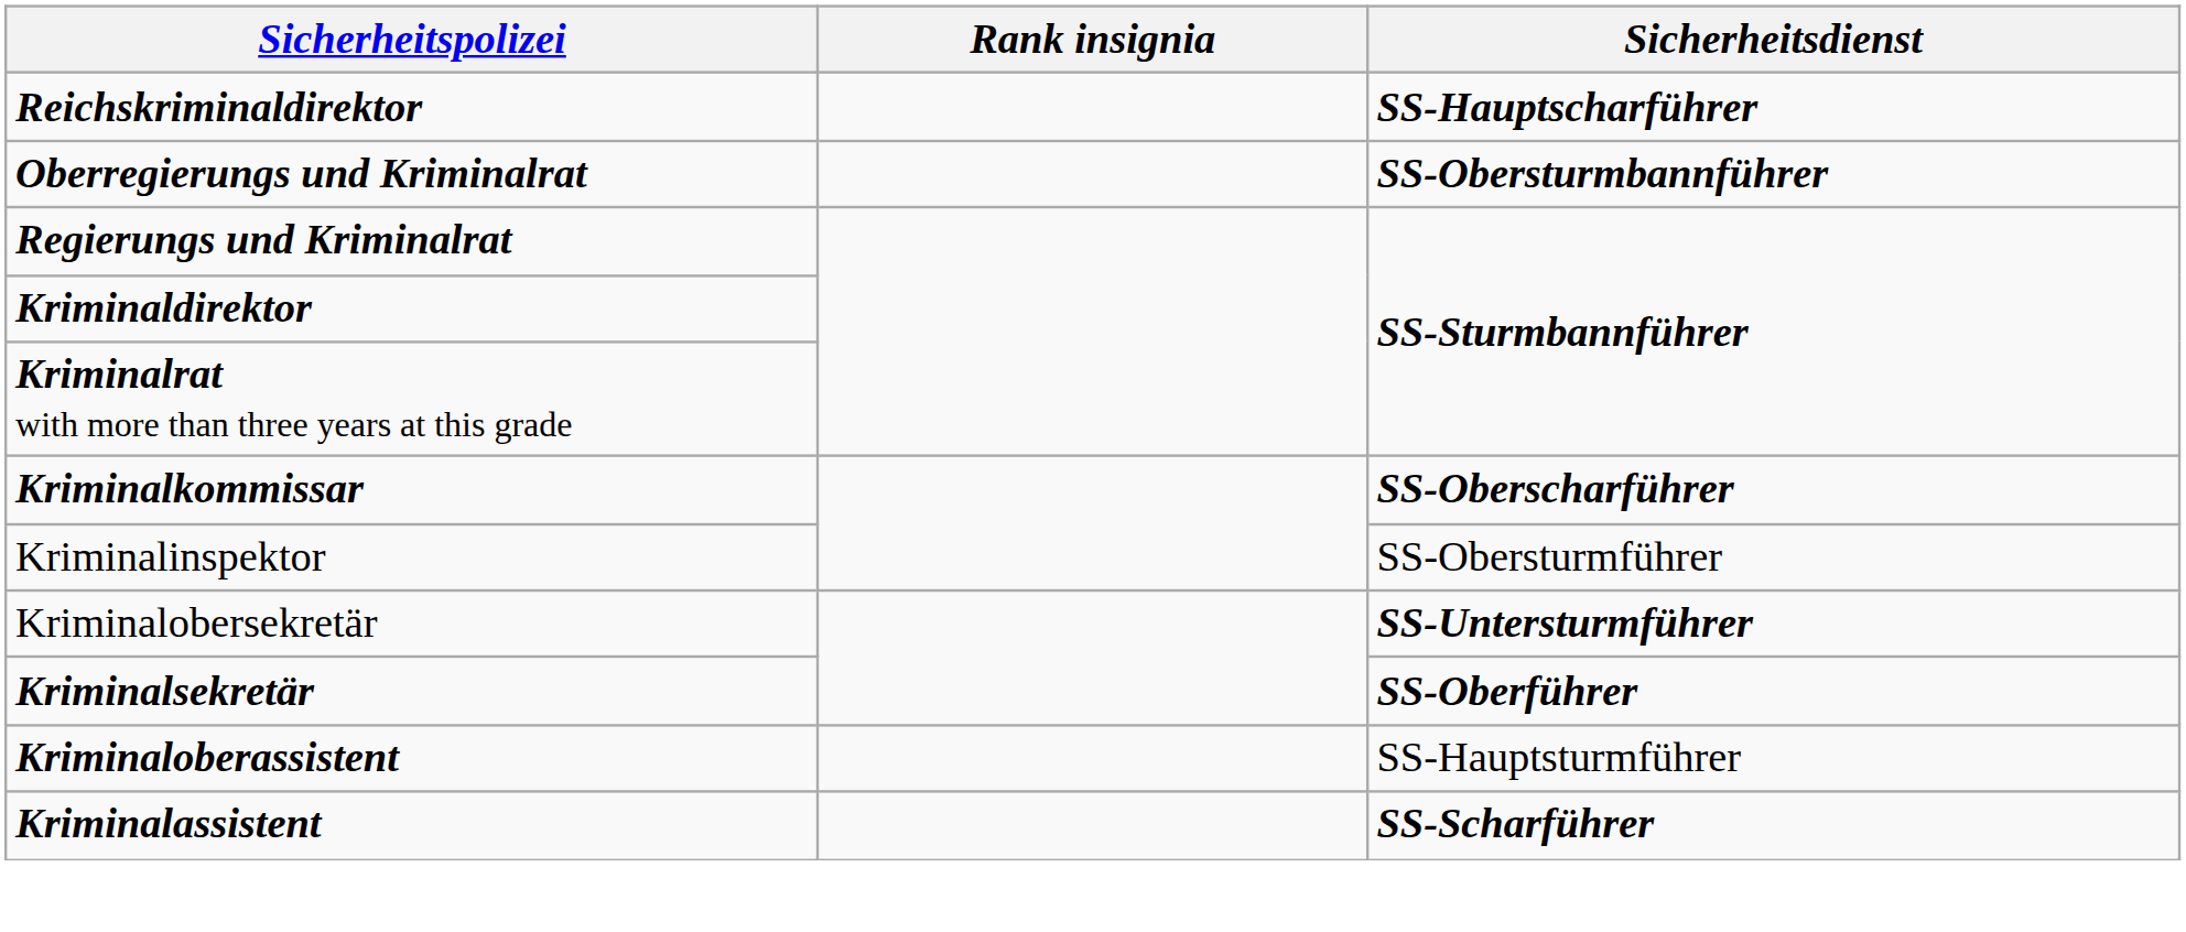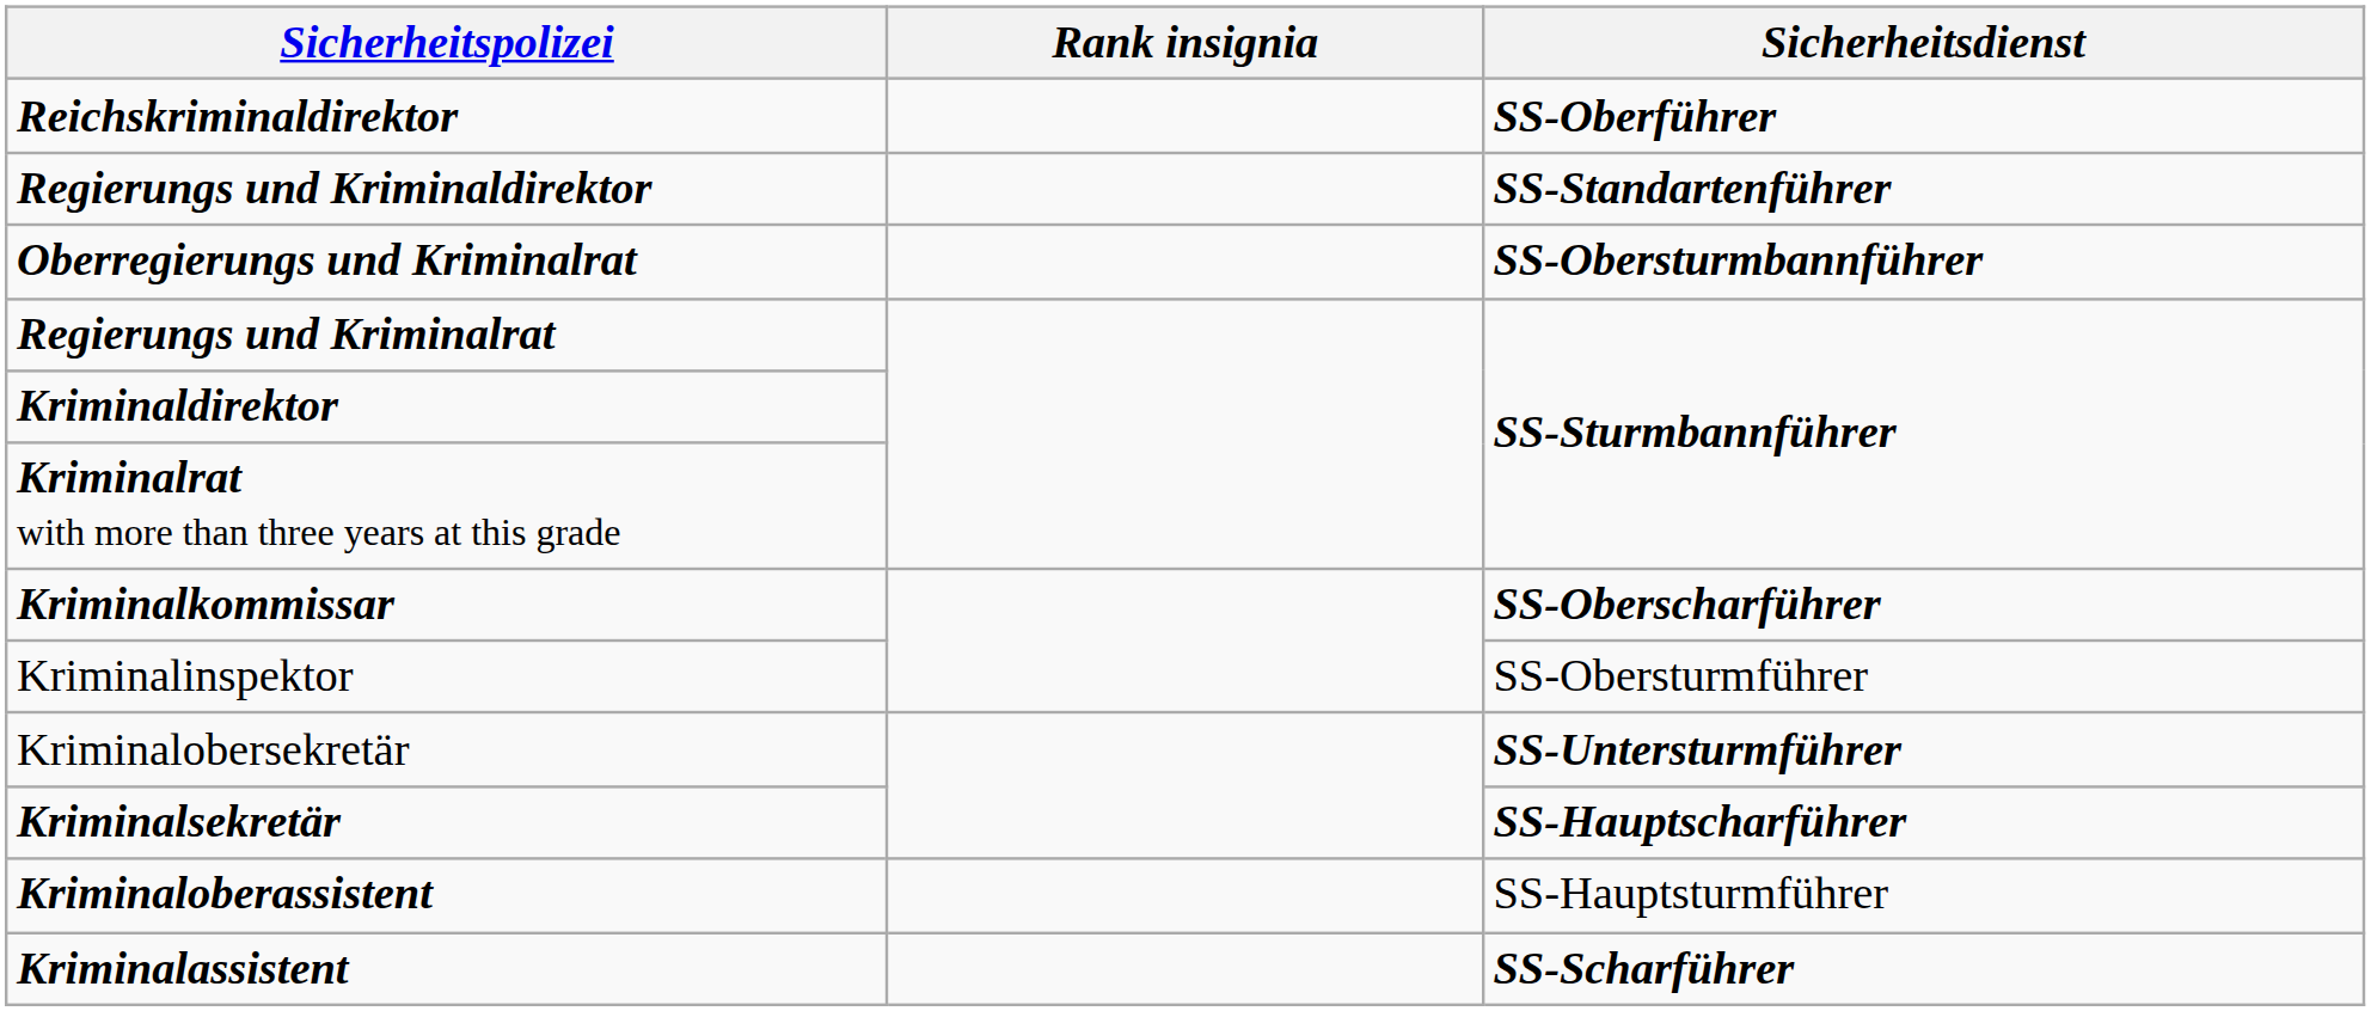 <table align=left class="wikitable">
 <tr>
 <th align="left" width="300"><em><a href='#'>Sicherheitspolizei</a></em></th>
 <th align="left" width="200"><em>Rank insignia</em></th>
 <th align="left" width="300"><em>Sicherheitsdienst</em></th>
 </tr>
 <tr>
 <td><strong><em>Reichskriminaldirektor</em></strong></td>
 <td></td>
-<td><strong><em>SS-Hauptscharführer</em></strong></td>
+<td><strong><em>SS-Oberführer</em></strong></td>
+</tr>
+<tr>
+<td><strong><em>Regierungs und Kriminaldirektor</em></strong></td>
+<td></td>
+<td><strong><em>SS-Standartenführer</em></strong></td>
 </tr>
 <tr>
 <td><strong><em>Oberregierungs und Kriminalrat</em></strong></td>
 <td></td>
 <td><strong><em>SS-Obersturmbannführer</em></strong></td>
 </tr>
 <tr>
 <td><strong><em>Regierungs und Kriminalrat</em></strong></td>
 <td rowspan="3"></td>
 <td rowspan="3"><strong><em>SS-Sturmbannführer</em></strong></td>
 </tr>
 <tr>
 <td><strong><em>Kriminaldirektor</em></strong></td>
 </tr>
 <tr>
 <td><strong><em>Kriminalrat </em></strong> <br><small>with more than three years at this grade</small></td>
 </tr>
 <tr>
 <td><strong><em>Kriminalkommissar<em> <strong></td>
 <td rowspan=2></td>
 <td><strong><em>SS-Oberscharführer</em></strong></td>
 </tr>
 <tr>
 <td></em></strong>Kriminalinspektor<strong><em></td>
 <td></em></strong>SS-Obersturmführer<strong><em></td>
 </tr>
 <tr>
 <td></em></strong>Kriminalobersekretär</em> </strong></td>
 <td rowspan=2></td>
 <td><strong><em>SS-Untersturmführer</em></strong></td>
 </tr>
 <tr>
 <td><strong><em>Kriminalsekretär</em></strong></td>
-<td><strong><em>SS-Oberführer</em></strong></td>
+<td><strong><em>SS-Hauptscharführer</em></strong></td>
 </tr>
 <tr>
 <td><strong><em>Kriminaloberassistent</em></strong></td>
 <td></td>
 <td></em></strong>SS-Hauptsturmführer<strong><em></td>
 </tr>
 <tr>
 <td><strong><em>Kriminalassistent</em></strong></td>
 <td></td>
 <td><strong><em>SS-Scharführer</em></strong></td>
 </tr>
 </table>
